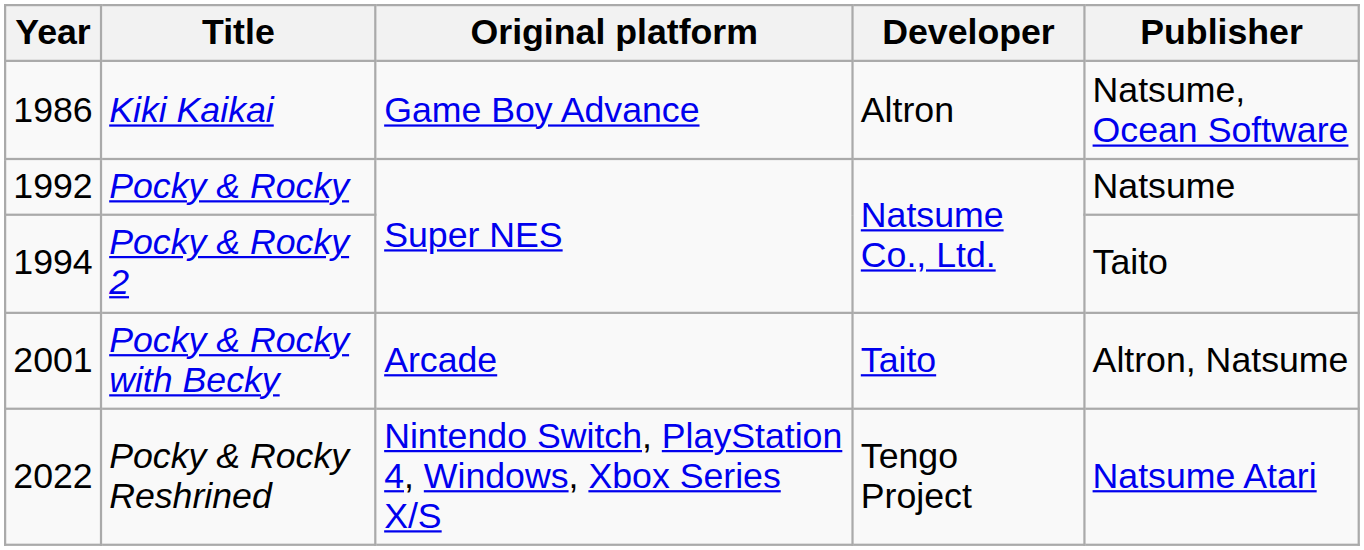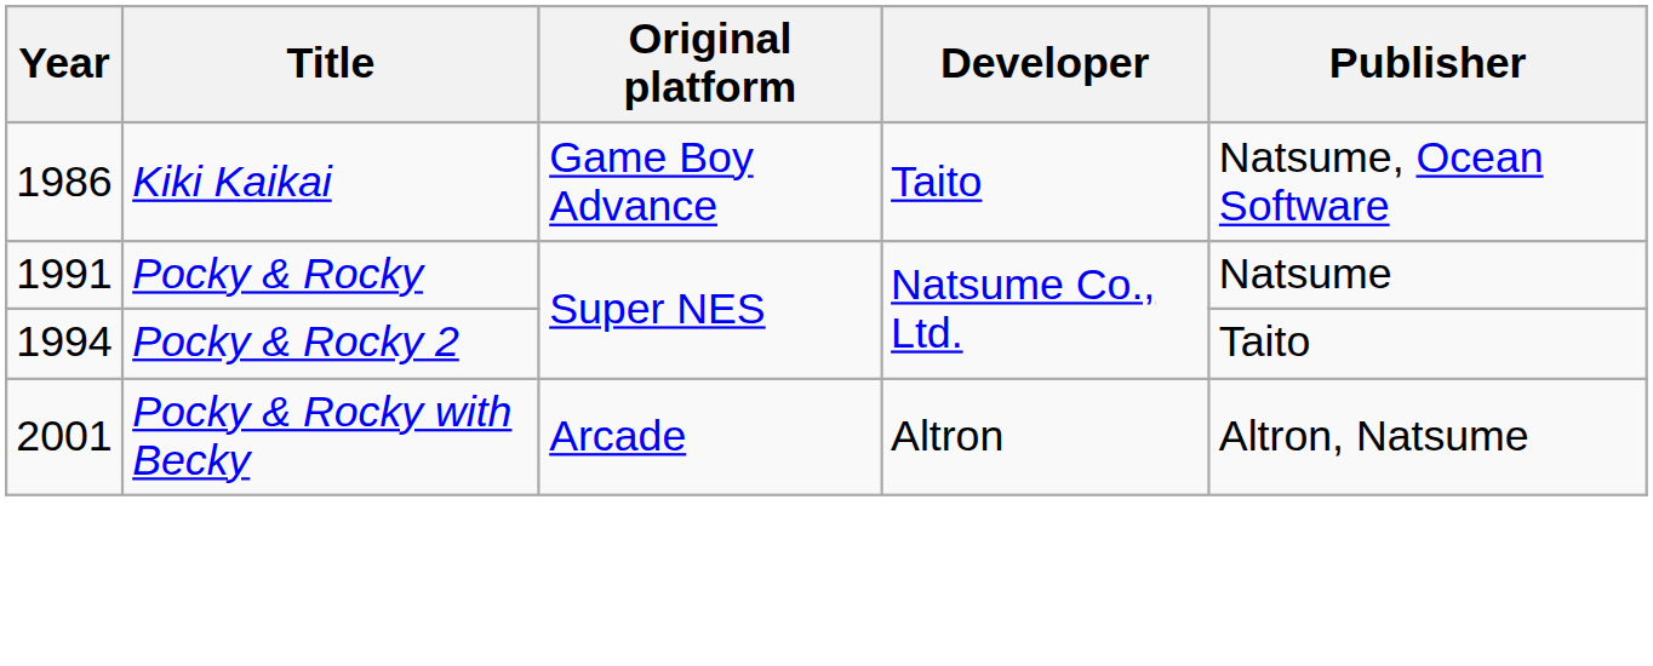 <table class="wikitable">
 <tr>
 <th>Year</th>
 <th>Title</th>
 <th>Original platform</th>
 <th>Developer</th>
 <th>Publisher</th>
 </tr>
 <tr>
 <td>1986</td>
 <td><em><a href='#'>Kiki Kaikai</a></em></td>
 <td><a href='#'>Game Boy Advance</a></td>
-<td>Altron</td>
+<td><a href='#'>Taito</a></td>
 <td>Natsume, <a href='#'>Ocean Software</a></td>
 </tr>
 <tr>
-<td>1992</td>
+<td>1991</td>
 <td><em><a href='#'>Pocky & Rocky</a></em></td>
 <td rowspan="2"><a href='#'>Super NES</a></td>
 <td rowspan="2"><a href='#'>Natsume Co., Ltd.</a></td>
 <td>Natsume</td>
 </tr>
 <tr>
 <td>1994</td>
 <td><em><a href='#'>Pocky & Rocky 2</a></em></td>
 <td>Taito</td>
 </tr>
 <tr>
 <td>2001</td>
 <td><em><a href='#'>Pocky & Rocky with Becky</a></em></td>
 <td><a href='#'>Arcade</a></td>
-<td><a href='#'>Taito</a></td>
+<td>Altron</td>
 <td>Altron, Natsume</td>
 </tr>
-<tr>
-<td>2022</td>
-<td><em>Pocky & Rocky Reshrined</em></td>
-<td><a href='#'>Nintendo Switch</a>, <a href='#'>PlayStation 4</a>, <a href='#'>Windows</a>, <a href='#'>Xbox Series X/S</a></td>
-<td>Tengo Project</td>
-<td><a href='#'>Natsume Atari</a></td>
-</tr>
 </table>
